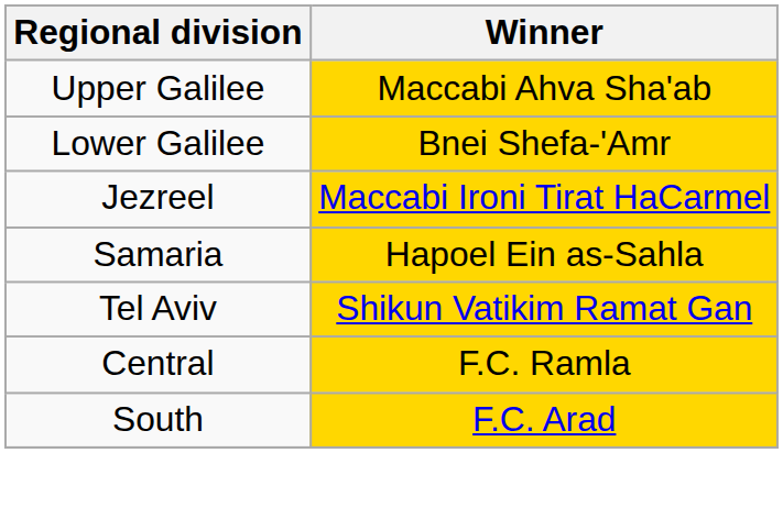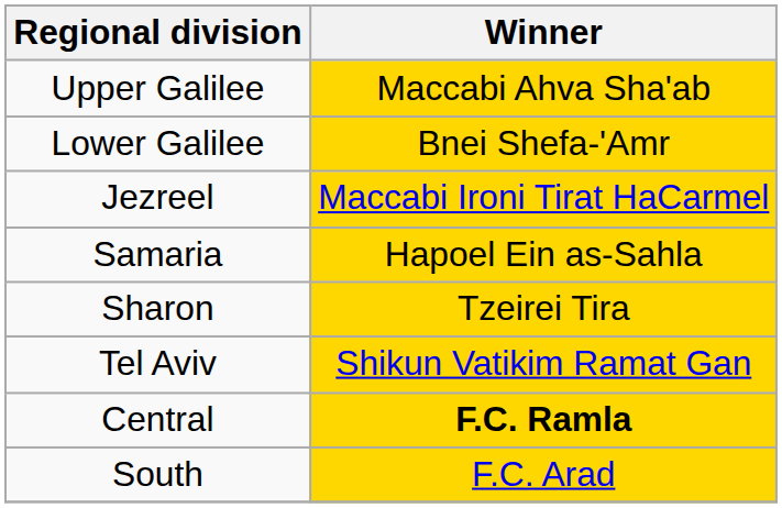 <table class="wikitable sortable" style="text-align:center;">
 <tr>
 <th>Regional division</th>
 <th>Winner</th>
 </tr>
 <tr>
 <td>Upper Galilee</td>
 <td bgcolor="gold">Maccabi Ahva Sha'ab</td>
 </tr>
 <tr>
 <td>Lower Galilee</td>
 <td bgcolor="gold">Bnei Shefa-'Amr</td>
 </tr>
 <tr>
 <td>Jezreel</td>
 <td bgcolor="gold"><a href='#'>Maccabi Ironi Tirat HaCarmel</a></td>
 </tr>
 <tr>
 <td>Samaria</td>
 <td bgcolor="gold">Hapoel Ein as-Sahla</td>
 </tr>
 <tr>
+<td>Sharon</td>
+<td bgcolor="gold">Tzeirei Tira</td>
+</tr>
+<tr>
 <td>Tel Aviv</td>
 <td bgcolor="gold"><a href='#'>Shikun Vatikim Ramat Gan</a></td>
 </tr>
 <tr>
 <td>Central</td>
-<td bgcolor="gold">F.C. Ramla</td>
+<td bgcolor="gold"><strong>F.C. Ramla</strong></td>
 </tr>
 <tr>
 <td>South</td>
 <td bgcolor="gold"><a href='#'>F.C. Arad</a></td>
 </tr>
 <tr>
 </tr>
 </table>
